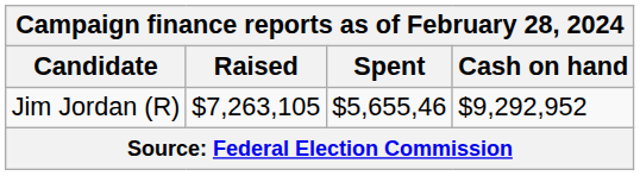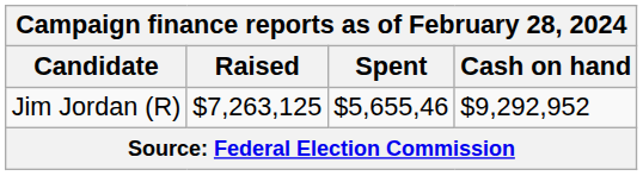 <table class="wikitable sortable">
 <tr>
 <th colspan=4>Campaign finance reports as of February 28, 2024</th>
 </tr>
 <tr style="text-align:center;">
 <th>Candidate</th>
 <th>Raised</th>
 <th>Spent</th>
 <th>Cash on hand</th>
 </tr>
 <tr>
 <td>Jim Jordan (R)</td>
-<td>$7,263,105</td>
+<td>$7,263,125</td>
 <td>$5,655,46</td>
 <td>$9,292,952</td>
 </tr>
 <tr>
 <th colspan="4"><small>Source: <a href='#'>Federal Election Commission</a></small></th>
 </tr>
 </table>
